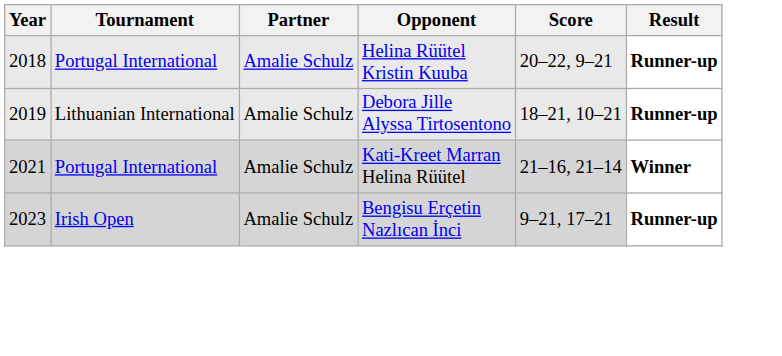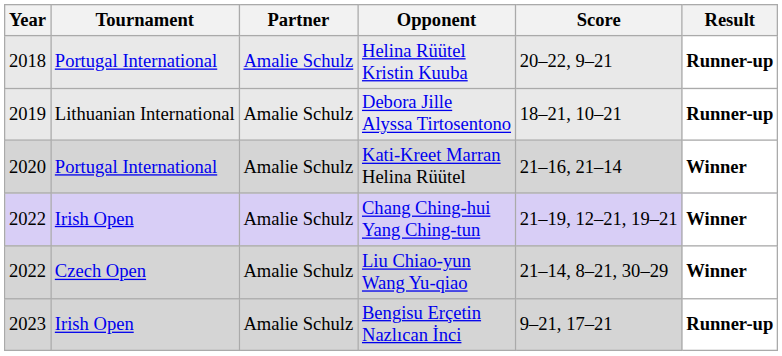 <table class="sortable wikitable" style="font-size: 90%;">
 <tr>
 <th>Year</th>
 <th>Tournament</th>
 <th>Partner</th>
 <th>Opponent</th>
 <th>Score</th>
 <th>Result</th>
 </tr>
 <tr style="background:#E9E9E9">
 <td align="center">2018</td>
 <td align="left"><a href='#'>Portugal International</a></td>
 <td align="left"> <a href='#'>Amalie Schulz</a></td>
 <td align="left"> <a href='#'>Helina Rüütel</a><br> <a href='#'>Kristin Kuuba</a></td>
 <td align="left">20–22, 9–21</td>
 <td style="text-align:left; background:white"> <strong>Runner-up</strong></td>
 </tr>
 <tr style="background:#E9E9E9">
 <td align="center">2019</td>
 <td align="left">Lithuanian International</td>
 <td align="left"> Amalie Schulz</td>
 <td align="left"> <a href='#'>Debora Jille</a><br> <a href='#'>Alyssa Tirtosentono</a></td>
 <td align="left">18–21, 10–21</td>
 <td style="text-align:left; background:white"> <strong>Runner-up</strong></td>
 </tr>
 <tr style="background:#D5D5D5">
-<td align="center">2021</td>
+<td align="center">2020</td>
 <td align="left"><a href='#'>Portugal International</a></td>
 <td align="left"> Amalie Schulz</td>
 <td align="left"> <a href='#'>Kati-Kreet Marran</a><br> Helina Rüütel</td>
 <td align="left">21–16, 21–14</td>
+<td style="text-align:left; background:white"> <strong>Winner</strong></td>
+</tr>
+<tr style="background:#D8CEF6">
+<td align="center">2022</td>
+<td align="left"><a href='#'>Irish Open</a></td>
+<td align="left"> Amalie Schulz</td>
+<td align="left"> <a href='#'>Chang Ching-hui</a><br> <a href='#'>Yang Ching-tun</a></td>
+<td align="left">21–19, 12–21, 19–21</td>
+<td style="text-align:left; background:white"> <strong>Winner</strong></td>
+</tr>
+<tr style="background:#D5D5D5">
+<td align="center">2022</td>
+<td align="left"><a href='#'>Czech Open</a></td>
+<td align="left"> Amalie Schulz</td>
+<td align="left"> <a href='#'>Liu Chiao-yun</a><br> <a href='#'>Wang Yu-qiao</a></td>
+<td align="left">21–14, 8–21, 30–29</td>
 <td style="text-align:left; background:white"> <strong>Winner</strong></td>
 </tr>
 <tr style="background:#D5D5D5">
 <td align="center">2023</td>
 <td align="left"><a href='#'>Irish Open</a></td>
 <td align="left"> Amalie Schulz</td>
 <td align="left"> <a href='#'>Bengisu Erçetin</a><br> <a href='#'>Nazlıcan İnci</a></td>
 <td align="left">9–21, 17–21</td>
 <td style="text-align:left; background:white"> <strong>Runner-up</strong></td>
 </tr>
 </table>
